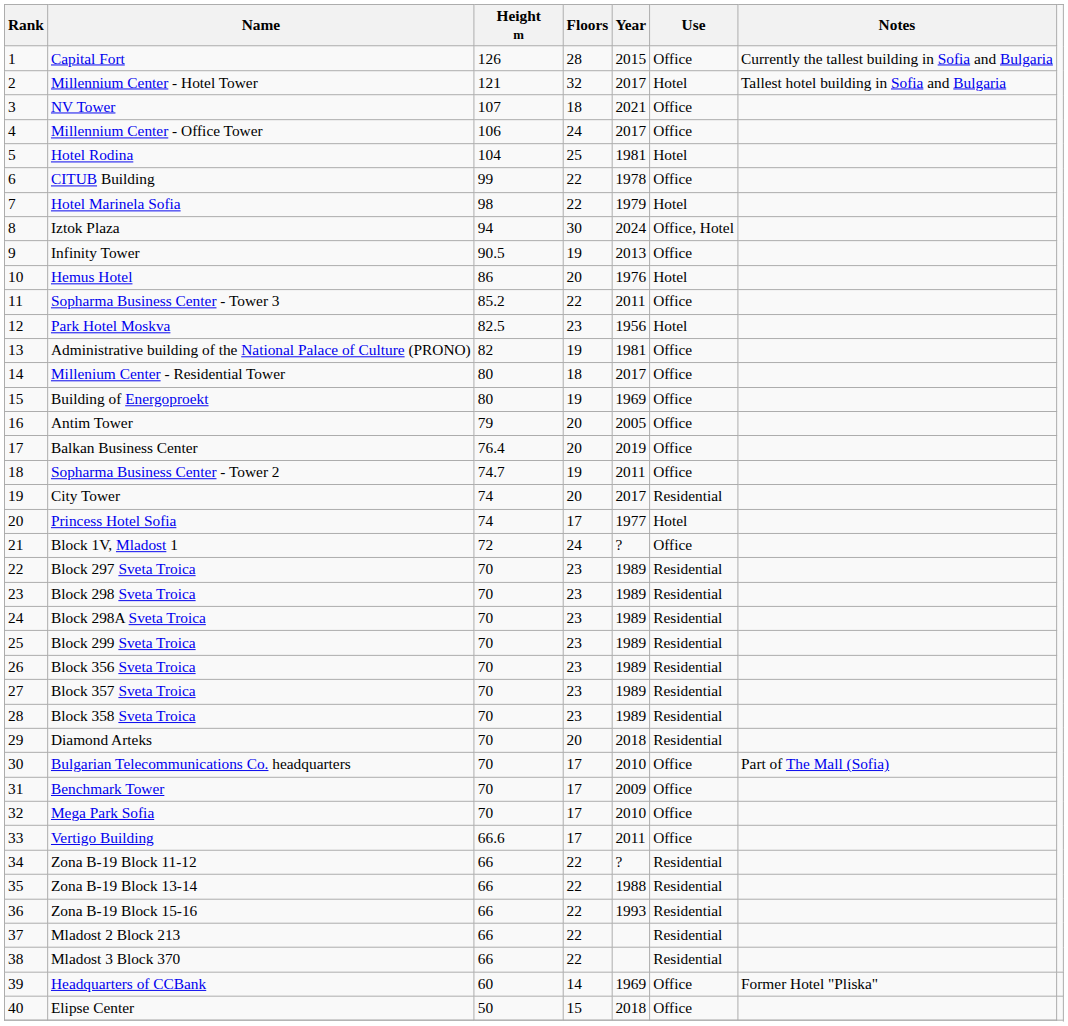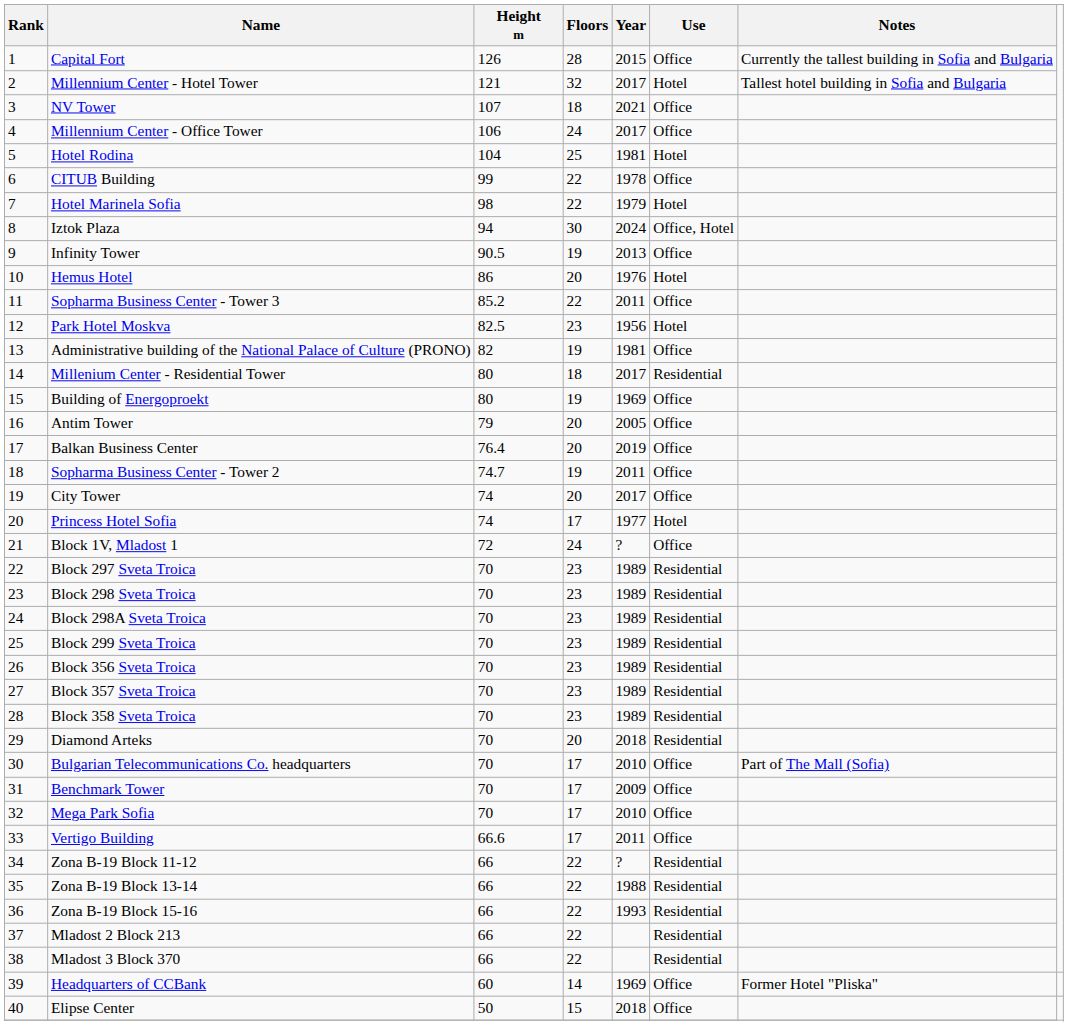 <table class="wikitable sortable">
 <tr>
 <th>Rank</th>
 <th>Name</th>
 <th width="85px">Height<br><small>m</small></th>
 <th>Floors</th>
 <th>Year</th>
 <th>Use</th>
 <th class="unsortable">Notes</th>
 </tr>
 <tr>
 <td>1</td>
 <td><a href='#'>Capital Fort</a></td>
 <td>126</td>
 <td>28</td>
 <td>2015</td>
 <td>Office</td>
 <td>Currently the tallest building in <a href='#'>Sofia</a> and <a href='#'>Bulgaria</a></td>
 </tr>
 <tr>
 <td>2</td>
 <td><a href='#'>Millennium Center</a> - Hotel Tower</td>
 <td>121</td>
 <td>32</td>
 <td>2017</td>
 <td>Hotel</td>
 <td>Tallest hotel building in <a href='#'>Sofia</a> and <a href='#'>Bulgaria</a></td>
 </tr>
 <tr>
 <td>3</td>
 <td><a href='#'>NV Tower</a></td>
 <td>107</td>
 <td>18</td>
 <td>2021</td>
 <td>Office</td>
 <td></td>
 </tr>
 <tr>
 <td>4</td>
 <td><a href='#'>Millennium Center</a> - Office Tower</td>
 <td>106</td>
 <td>24</td>
 <td>2017</td>
 <td>Office</td>
 <td></td>
 </tr>
 <tr>
 <td>5</td>
 <td><a href='#'>Hotel Rodina</a></td>
 <td>104</td>
 <td>25</td>
 <td>1981</td>
 <td>Hotel</td>
 <td></td>
 </tr>
 <tr>
 <td>6</td>
 <td><a href='#'>CITUB</a> Building</td>
 <td>99</td>
 <td>22</td>
 <td>1978</td>
 <td>Office</td>
 <td></td>
 </tr>
 <tr>
 <td>7</td>
 <td><a href='#'>Hotel Marinela Sofia</a></td>
 <td>98</td>
 <td>22</td>
 <td>1979</td>
 <td>Hotel</td>
 <td></td>
 </tr>
 <tr>
 <td>8</td>
 <td>Iztok Plaza</td>
 <td>94</td>
 <td>30</td>
 <td>2024</td>
 <td>Office, Hotel</td>
 <td></td>
 </tr>
 <tr>
 <td>9</td>
 <td>Infinity Tower</td>
 <td>90.5</td>
 <td>19</td>
 <td>2013</td>
 <td>Office</td>
 <td></td>
 </tr>
 <tr>
 <td>10</td>
 <td><a href='#'>Hemus Hotel</a></td>
 <td>86</td>
 <td>20</td>
 <td>1976</td>
 <td>Hotel</td>
 <td></td>
 </tr>
 <tr>
 <td>11</td>
 <td><a href='#'>Sopharma Business Center</a> - Tower 3</td>
 <td>85.2</td>
 <td>22</td>
 <td>2011</td>
 <td>Office</td>
 <td></td>
 </tr>
 <tr>
 <td>12</td>
 <td><a href='#'>Park Hotel Moskva</a></td>
 <td>82.5</td>
 <td>23</td>
 <td>1956</td>
 <td>Hotel</td>
 <td></td>
 </tr>
 <tr>
 <td>13</td>
 <td>Administrative building of the <a href='#'>National Palace of Culture</a> (PRONO)</td>
 <td>82</td>
 <td>19</td>
 <td>1981</td>
 <td>Office</td>
 <td></td>
 </tr>
 <tr>
 <td>14</td>
 <td><a href='#'>Millenium Center</a> - Residential Tower</td>
 <td>80</td>
 <td>18</td>
 <td>2017</td>
-<td>Office</td>
+<td>Residential</td>
 <td></td>
 </tr>
 <tr>
 <td>15</td>
 <td>Building of <a href='#'>Energoproekt</a></td>
 <td>80</td>
 <td>19</td>
 <td>1969</td>
 <td>Office</td>
 <td></td>
 </tr>
 <tr>
 <td>16</td>
 <td>Antim Tower</td>
 <td>79</td>
 <td>20</td>
 <td>2005</td>
 <td>Office</td>
 <td></td>
 </tr>
 <tr>
 <td>17</td>
 <td>Balkan Business Center </td>
 <td>76.4</td>
 <td>20</td>
 <td>2019</td>
 <td>Office</td>
 <td></td>
 </tr>
 <tr>
 <td>18</td>
 <td><a href='#'>Sopharma Business Center</a> - Tower 2</td>
 <td>74.7</td>
 <td>19</td>
 <td>2011</td>
 <td>Office</td>
 <td></td>
 </tr>
 <tr>
 <td>19</td>
 <td>City Tower</td>
 <td>74</td>
 <td>20</td>
 <td>2017</td>
-<td>Residential</td>
+<td>Office</td>
 <td></td>
 </tr>
 <tr>
 <td>20</td>
 <td><a href='#'>Princess Hotel Sofia</a></td>
 <td>74</td>
 <td>17</td>
 <td>1977</td>
 <td>Hotel</td>
 <td></td>
 </tr>
 <tr>
 <td>21</td>
 <td>Block 1V, <a href='#'>Mladost</a> 1</td>
 <td>72</td>
 <td>24</td>
 <td>?</td>
 <td>Office</td>
 <td></td>
 </tr>
 <tr>
 <td>22</td>
 <td>Block 297 <a href='#'>Sveta Troica</a></td>
 <td>70</td>
 <td>23</td>
 <td>1989</td>
 <td>Residential</td>
 <td></td>
 </tr>
 <tr>
 <td>23</td>
 <td>Block 298 <a href='#'>Sveta Troica</a></td>
 <td>70</td>
 <td>23</td>
 <td>1989</td>
 <td>Residential</td>
 <td></td>
 </tr>
 <tr>
 <td>24</td>
 <td>Block 298A <a href='#'>Sveta Troica</a></td>
 <td>70</td>
 <td>23</td>
 <td>1989</td>
 <td>Residential</td>
 <td></td>
 </tr>
 <tr>
 <td>25</td>
 <td>Block 299 <a href='#'>Sveta Troica</a></td>
 <td>70</td>
 <td>23</td>
 <td>1989</td>
 <td>Residential</td>
 <td></td>
 </tr>
 <tr>
 <td>26</td>
 <td>Block 356 <a href='#'>Sveta Troica</a></td>
 <td>70</td>
 <td>23</td>
 <td>1989</td>
 <td>Residential</td>
 <td></td>
 </tr>
 <tr>
 <td>27</td>
 <td>Block 357 <a href='#'>Sveta Troica</a></td>
 <td>70</td>
 <td>23</td>
 <td>1989</td>
 <td>Residential</td>
 <td></td>
 </tr>
 <tr>
 <td>28</td>
 <td>Block 358 <a href='#'>Sveta Troica</a></td>
 <td>70</td>
 <td>23</td>
 <td>1989</td>
 <td>Residential</td>
 <td></td>
 </tr>
 <tr>
 <td>29</td>
 <td>Diamond Arteks</td>
 <td>70</td>
 <td>20</td>
 <td>2018</td>
 <td>Residential</td>
 <td></td>
 </tr>
 <tr>
 <td>30</td>
 <td><a href='#'>Bulgarian Telecommunications Co.</a> headquarters</td>
 <td>70</td>
 <td>17</td>
 <td>2010</td>
 <td>Office</td>
 <td>Part of <a href='#'>The Mall (Sofia)</a></td>
 </tr>
 <tr>
 <td>31</td>
 <td><a href='#'>Benchmark Tower</a></td>
 <td>70</td>
 <td>17</td>
 <td>2009</td>
 <td>Office</td>
 <td></td>
 </tr>
 <tr>
 <td>32</td>
 <td><a href='#'>Mega Park Sofia</a></td>
 <td>70</td>
 <td>17</td>
 <td>2010</td>
 <td>Office</td>
 <td></td>
 </tr>
 <tr>
 <td>33</td>
 <td><a href='#'>Vertigo Building</a></td>
 <td>66.6</td>
 <td>17</td>
 <td>2011</td>
 <td>Office</td>
 <td></td>
 </tr>
 <tr>
 <td>34</td>
 <td>Zona B-19 Block 11-12</td>
 <td>66</td>
 <td>22</td>
 <td>?</td>
 <td>Residential</td>
 <td></td>
 </tr>
 <tr>
 <td>35</td>
 <td>Zona B-19 Block 13-14</td>
 <td>66</td>
 <td>22</td>
 <td>1988</td>
 <td>Residential</td>
 <td></td>
 </tr>
 <tr>
 <td>36</td>
 <td>Zona B-19 Block 15-16</td>
 <td>66</td>
 <td>22</td>
 <td>1993</td>
 <td>Residential</td>
 <td></td>
 </tr>
 <tr>
 <td>37</td>
 <td>Mladost 2 Block 213</td>
 <td>66</td>
 <td>22</td>
 <td></td>
 <td>Residential</td>
 <td></td>
 </tr>
 <tr>
 <td>38</td>
 <td>Mladost 3 Block 370</td>
 <td>66</td>
 <td>22</td>
 <td></td>
 <td>Residential</td>
 <td></td>
 </tr>
 <tr>
 <td>39</td>
 <td><a href='#'>Headquarters of CCBank</a></td>
 <td>60</td>
 <td>14</td>
 <td>1969</td>
 <td>Office</td>
 <td>Former Hotel "Pliska"</td>
 <td></td>
 </tr>
 <tr>
 <td>40</td>
 <td>Elipse Center</td>
 <td>50</td>
 <td>15</td>
 <td>2018</td>
 <td>Office</td>
 <td></td>
 </tr>
 <tr>
 </tr>
 </table>
